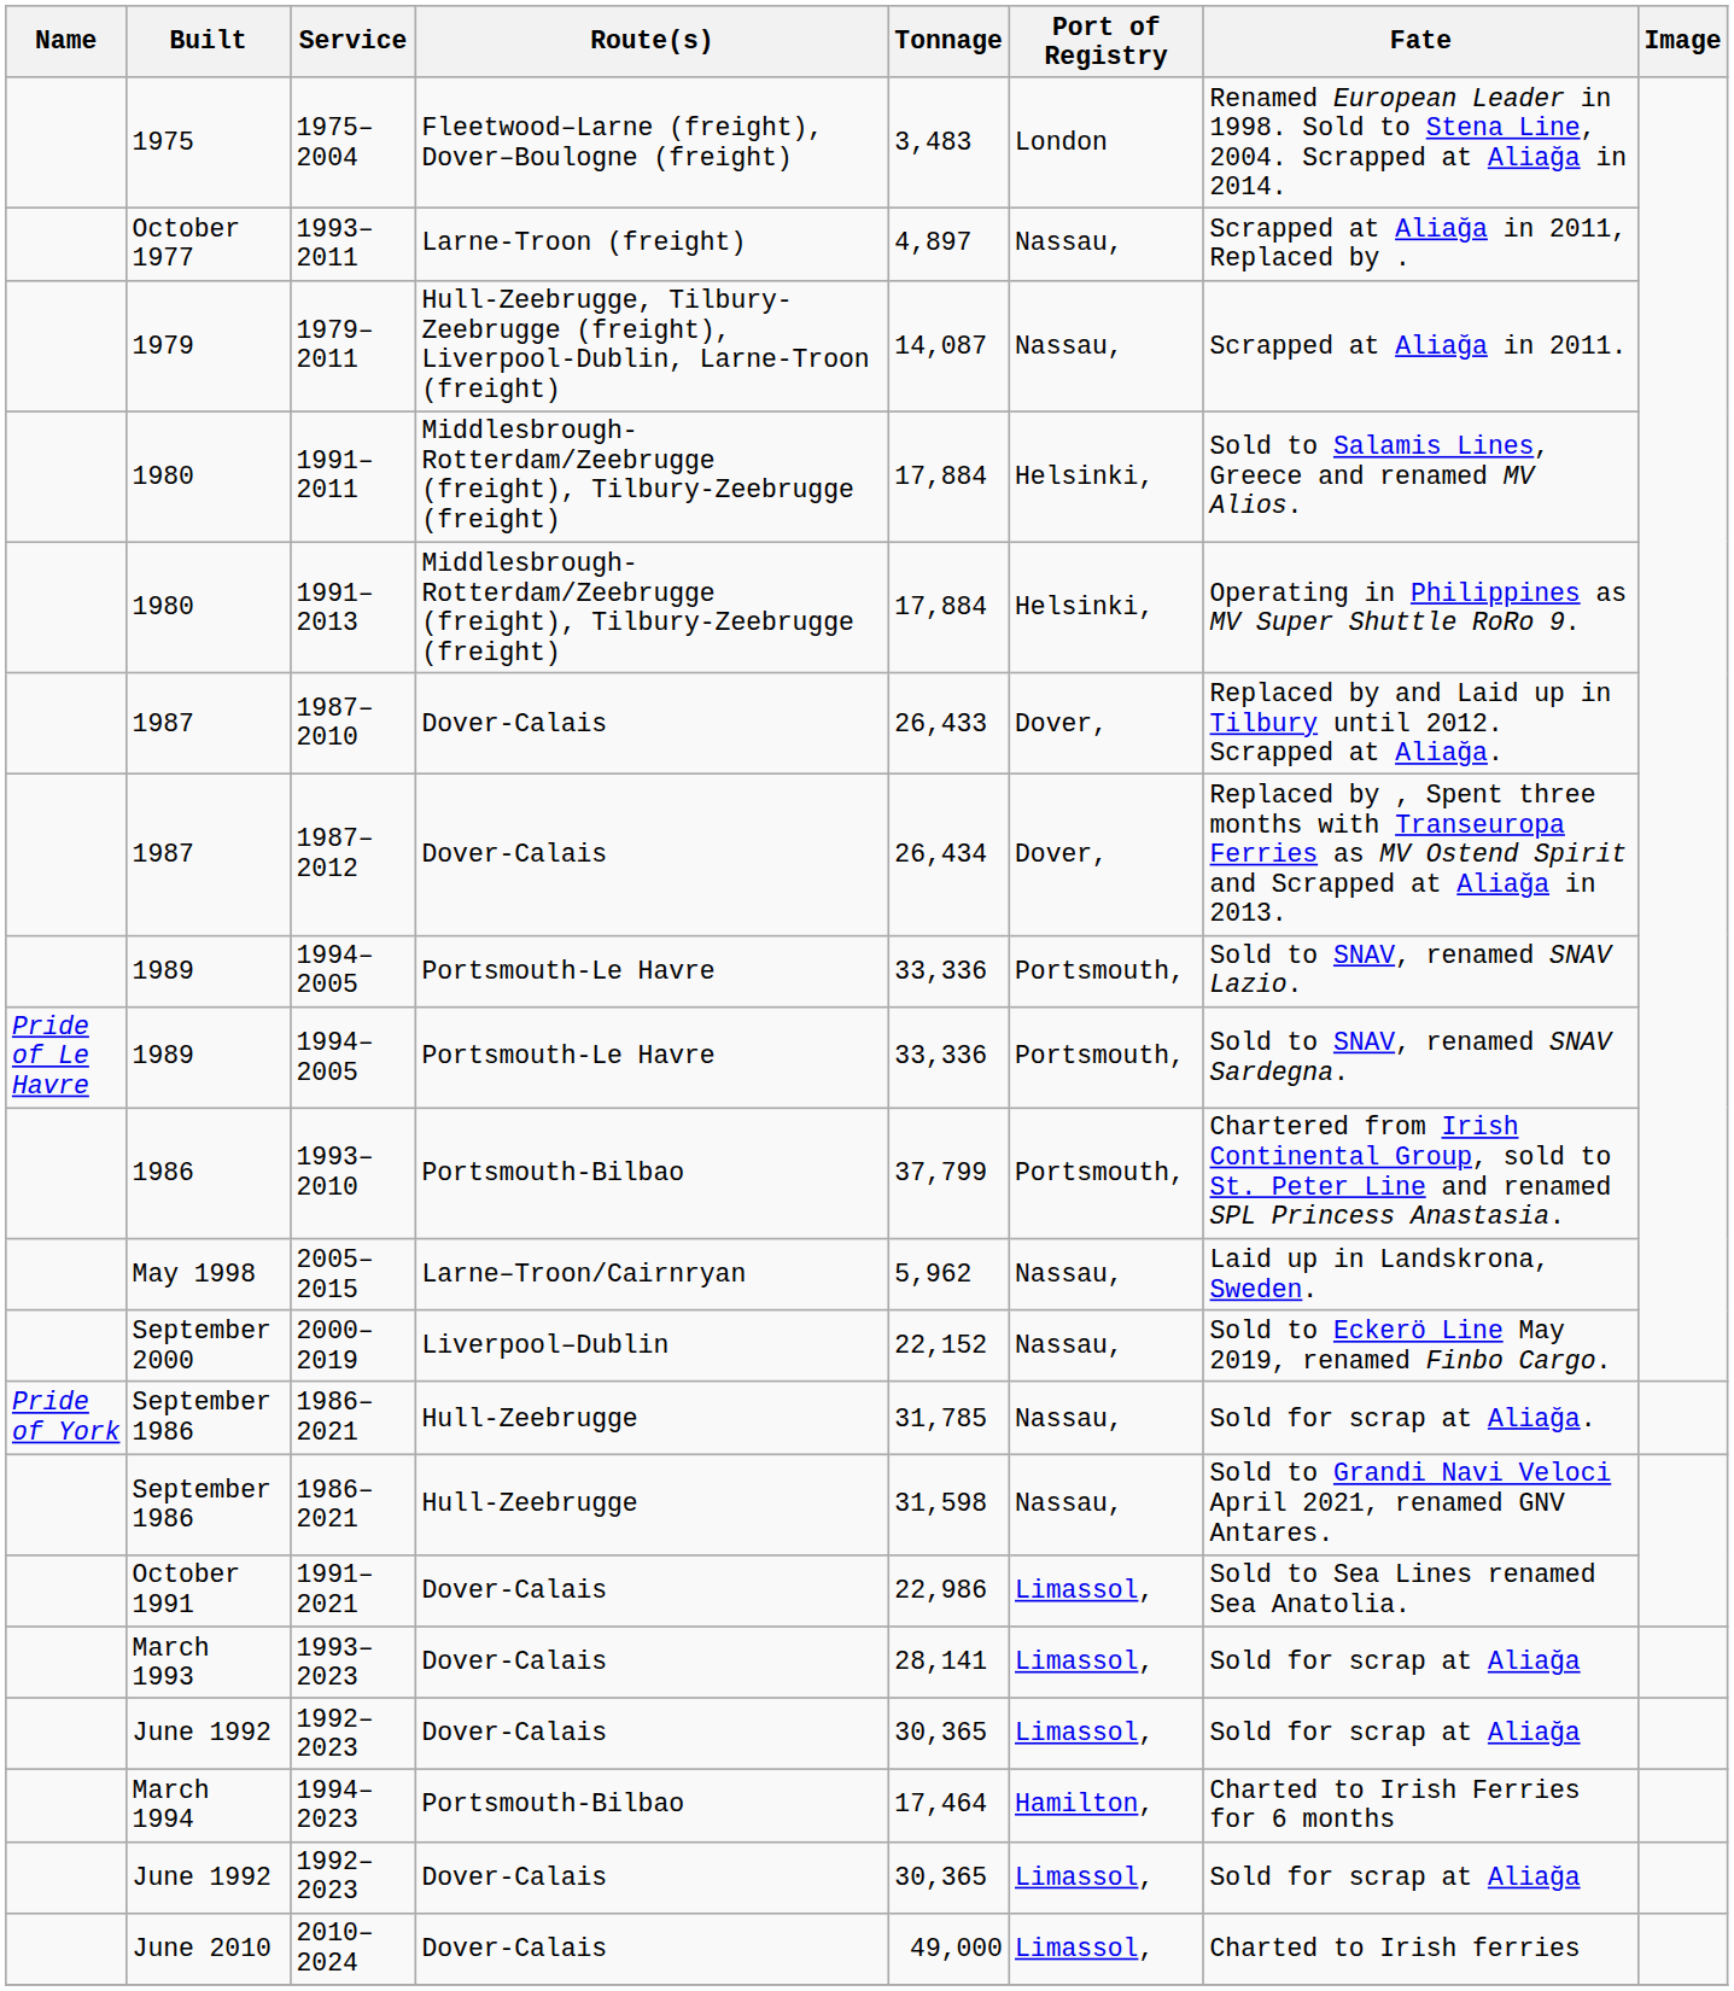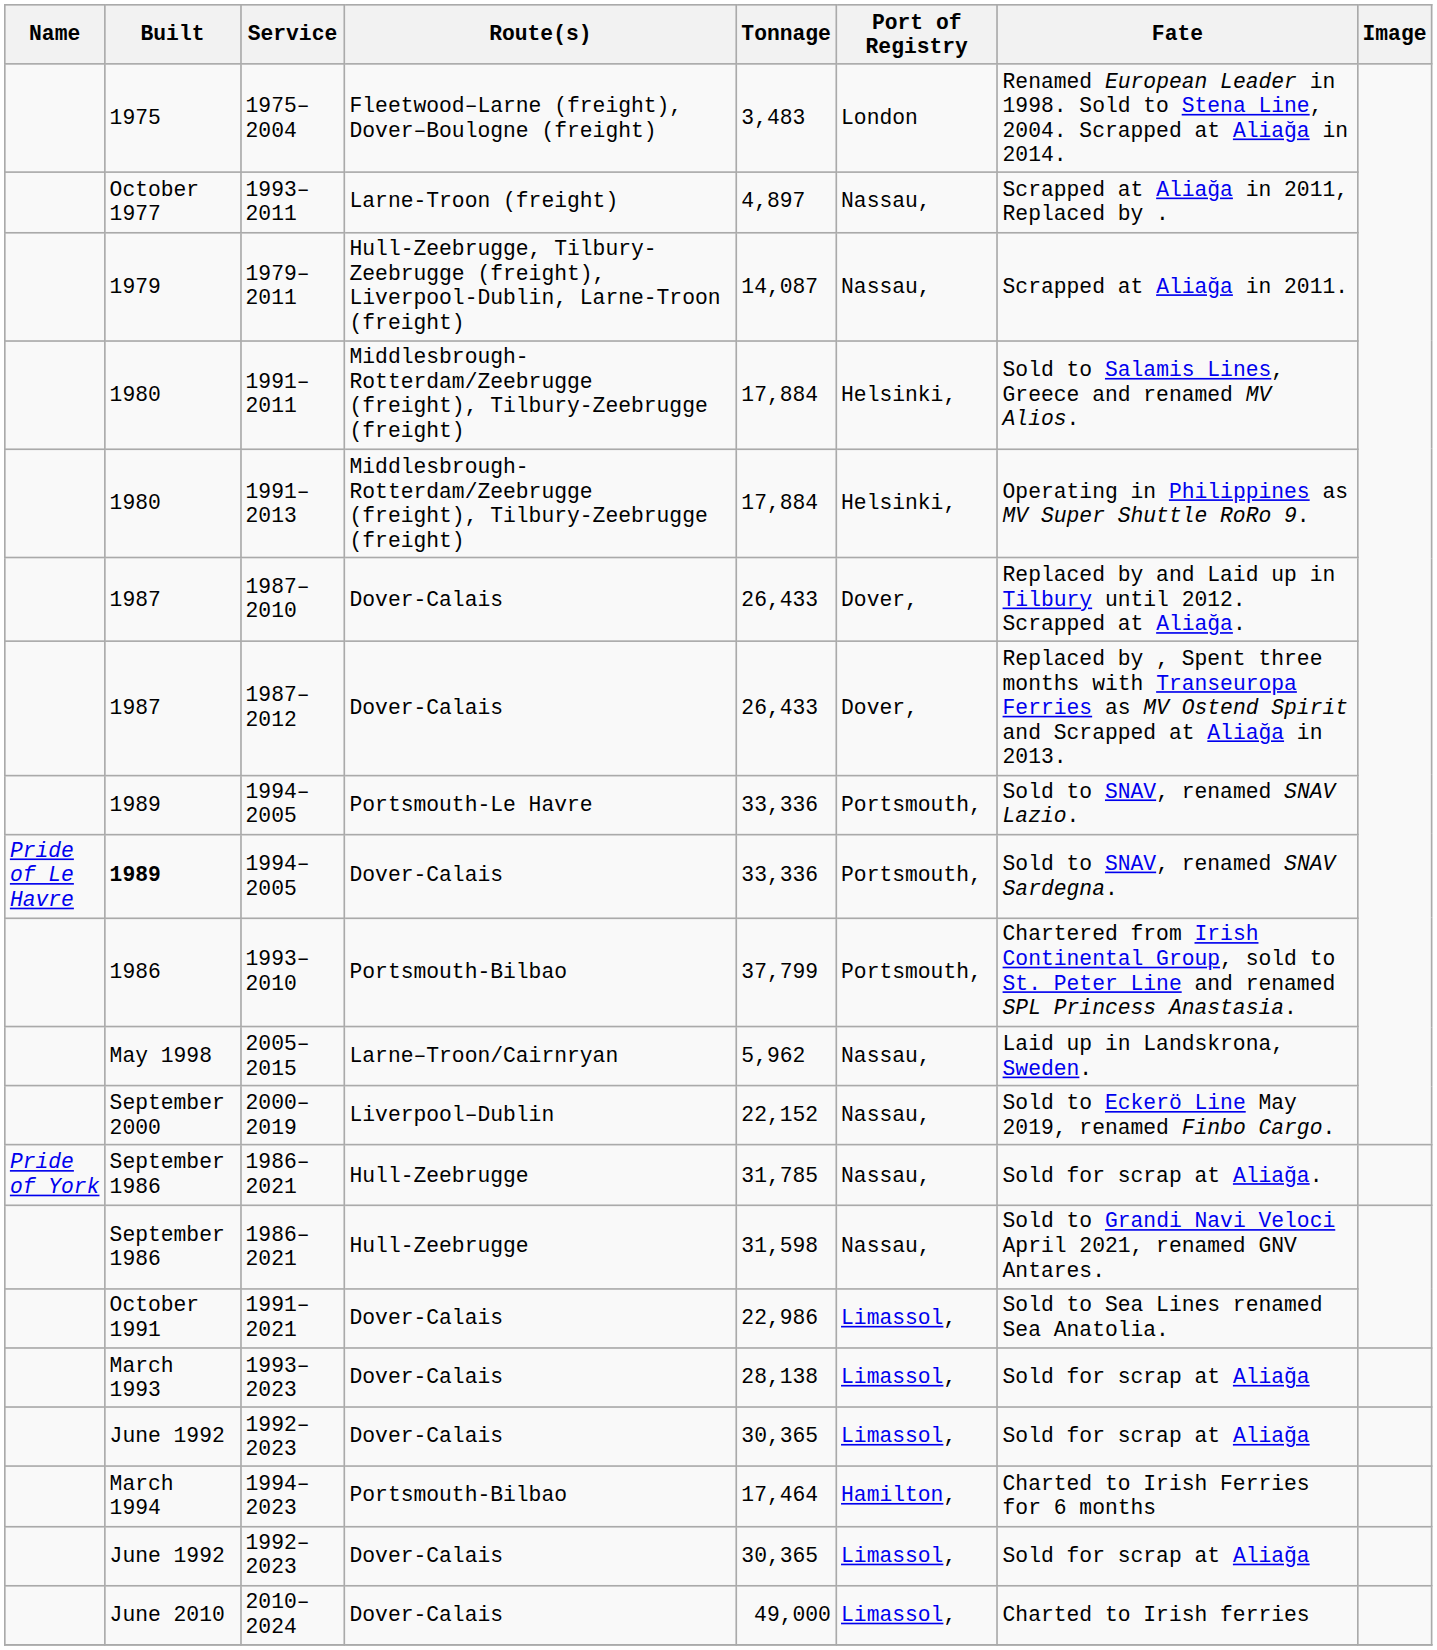 <table class="wikitable sortable">
 <tr>
 <th><strong>Name</strong></th>
 <th><strong>Built</strong></th>
 <th><strong>Service</strong></th>
 <th><strong>Route(s)</strong></th>
 <th><strong>Tonnage</strong></th>
 <th><strong>Port of Registry</strong></th>
 <th><strong>Fate</strong></th>
 <th><strong>Image</strong></th>
 </tr>
 <tr>
 <td></td>
 <td>1975</td>
 <td>1975–2004</td>
 <td>Fleetwood–Larne (freight), Dover–Boulogne (freight)</td>
 <td>3,483</td>
 <td>London </td>
 <td>Renamed <em>European Leader</em> in 1998. Sold to <a href='#'>Stena Line</a>, 2004. Scrapped at <a href='#'>Aliağa</a> in 2014.</td>
 </tr>
 <tr>
 <td></td>
 <td>October 1977</td>
 <td>1993–2011</td>
 <td>Larne-Troon (freight)</td>
 <td>4,897</td>
 <td>Nassau, </td>
 <td 2>Scrapped at <a href='#'>Aliağa</a> in 2011, Replaced by .</td>
 </tr>
 <tr>
 <td></td>
 <td>1979</td>
 <td>1979–2011</td>
 <td>Hull-Zeebrugge, Tilbury-Zeebrugge (freight), Liverpool-Dublin, Larne-Troon (freight)</td>
 <td>14,087</td>
 <td>Nassau, </td>
 <td>Scrapped at <a href='#'>Aliağa</a> in 2011.</td>
 </tr>
 <tr>
 <td></td>
 <td>1980</td>
 <td>1991–2011</td>
 <td>Middlesbrough-Rotterdam/Zeebrugge (freight), Tilbury-Zeebrugge (freight)</td>
 <td>17,884</td>
 <td>Helsinki, </td>
 <td>Sold to <a href='#'>Salamis Lines</a>, Greece and renamed <em>MV Alios</em>.</td>
 </tr>
 <tr>
 <td></td>
 <td>1980</td>
 <td>1991–2013</td>
 <td>Middlesbrough-Rotterdam/Zeebrugge (freight), Tilbury-Zeebrugge (freight)</td>
 <td>17,884</td>
 <td>Helsinki, </td>
 <td>Operating in <a href='#'>Philippines</a> as <em>MV Super Shuttle RoRo 9</em>.</td>
 </tr>
 <tr>
 <td></td>
 <td>1987</td>
 <td>1987–2010</td>
 <td>Dover-Calais</td>
 <td>26,433</td>
 <td>Dover, </td>
 <td>Replaced by  and Laid up in <a href='#'>Tilbury</a> until 2012. Scrapped at <a href='#'>Aliağa</a>.</td>
 </tr>
 <tr>
 <td></td>
 <td>1987</td>
 <td>1987–2012</td>
 <td>Dover-Calais</td>
-<td>26,434</td>
+<td>26,433</td>
 <td>Dover, </td>
 <td>Replaced by , Spent three months with <a href='#'>Transeuropa Ferries</a> as <em>MV Ostend Spirit</em> and Scrapped at <a href='#'>Aliağa</a> in 2013.</td>
 </tr>
 <tr>
 <td></td>
 <td>1989</td>
 <td>1994–2005</td>
 <td>Portsmouth-Le Havre</td>
 <td>33,336</td>
 <td>Portsmouth, </td>
 <td>Sold to <a href='#'>SNAV</a>, renamed <em>SNAV Lazio</em>.</td>
 </tr>
 <tr>
 <td><a href='#'><em>Pride of Le Havre</em></a></td>
-<td>1989</td>
+<td><strong>1989</strong></td>
 <td>1994–2005</td>
-<td>Portsmouth-Le Havre</td>
+<td>Dover-Calais</td>
 <td>33,336</td>
 <td>Portsmouth, </td>
 <td>Sold to <a href='#'>SNAV</a>, renamed <em>SNAV Sardegna</em>.</td>
 </tr>
 <tr>
 <td></td>
 <td>1986</td>
 <td>1993–2010</td>
 <td>Portsmouth-Bilbao</td>
 <td>37,799</td>
 <td>Portsmouth, </td>
 <td>Chartered from <a href='#'>Irish Continental Group</a>, sold to <a href='#'>St. Peter Line</a> and renamed <em>SPL Princess Anastasia</em>.</td>
 </tr>
 <tr>
 <td></td>
 <td>May 1998</td>
 <td>2005–2015</td>
 <td>Larne–Troon/Cairnryan</td>
 <td>5,962</td>
 <td>Nassau, </td>
 <td>Laid up in Landskrona, <a href='#'>Sweden</a>.</td>
 </tr>
 <tr>
 <td></td>
 <td>September 2000</td>
 <td>2000–2019</td>
 <td>Liverpool–Dublin</td>
 <td>22,152</td>
 <td>Nassau, </td>
 <td>Sold to <a href='#'>Eckerö Line</a> May 2019, renamed <em>Finbo Cargo</em>.</td>
 </tr>
 <tr>
 <td><a href='#'><em>Pride of York</em></a></td>
 <td>September 1986</td>
 <td>1986–2021</td>
 <td>Hull-Zeebrugge</td>
 <td>31,785</td>
 <td>Nassau, </td>
 <td>Sold for scrap at <a href='#'>Aliağa</a>.</td>
 <td></td>
 </tr>
 <tr>
 <td></td>
 <td>September 1986</td>
 <td>1986–2021</td>
 <td>Hull-Zeebrugge</td>
 <td>31,598</td>
 <td>Nassau, </td>
 <td>Sold to <a href='#'>Grandi Navi Veloci</a> April 2021, renamed GNV Antares.</td>
 </tr>
 <tr>
 <td></td>
 <td>October 1991</td>
 <td>1991–2021</td>
 <td>Dover-Calais</td>
 <td align="centre">22,986</td>
 <td><a href='#'>Limassol</a>, </td>
 <td>Sold to Sea Lines renamed Sea Anatolia.</td>
 </tr>
 <tr>
 <td></td>
 <td>March 1993</td>
 <td>1993–2023</td>
 <td>Dover-Calais</td>
-<td align="centre">28,141</td>
+<td align="centre">28,138</td>
 <td><a href='#'>Limassol</a>, </td>
 <td>Sold for scrap at <a href='#'>Aliağa</a></td>
 <td></td>
 </tr>
 <tr>
 <td></td>
 <td>June 1992</td>
 <td>1992–2023</td>
 <td>Dover-Calais</td>
 <td align="centre">30,365</td>
 <td><a href='#'>Limassol</a>, </td>
 <td>Sold for scrap at <a href='#'>Aliağa</a></td>
 <td></td>
 </tr>
 <tr>
 <td></td>
 <td>March 1994</td>
 <td>1994–2023</td>
 <td>Portsmouth-Bilbao</td>
 <td align="centre">17,464</td>
 <td><a href='#'>Hamilton</a>, </td>
 <td>Charted to Irish Ferries for 6 months</td>
 <td></td>
 </tr>
 <tr>
 <td></td>
 <td>June 1992</td>
 <td>1992–2023</td>
 <td>Dover-Calais</td>
 <td align="centre">30,365</td>
 <td><a href='#'>Limassol</a>, </td>
 <td>Sold for scrap at <a href='#'>Aliağa</a></td>
 <td></td>
 </tr>
 <tr>
 <td></td>
 <td>June 2010</td>
 <td>2010–2024</td>
 <td>Dover-Calais</td>
 <td align="right">49,000</td>
 <td><a href='#'>Limassol</a>, </td>
 <td>Charted to Irish ferries</td>
 <td></td>
 </tr>
 <tr>
 </tr>
 </table>
